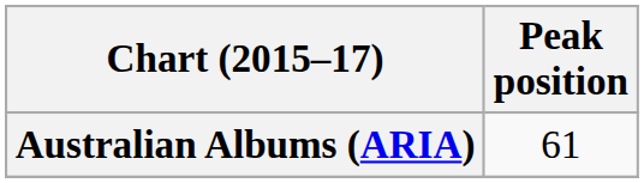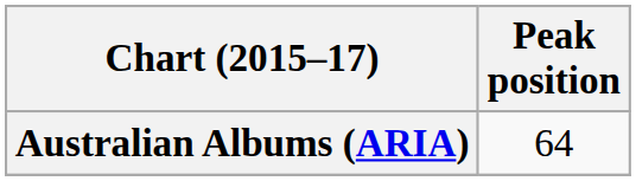 <table class="wikitable sortable plainrowheaders" style="text-align:center">
 <tr>
 <th scope="col">Chart (2015–17)</th>
 <th scope="col">Peak<br> position</th>
 </tr>
 <tr>
 <th scope="row">Australian Albums (<a href='#'>ARIA</a>)</th>
-<td>61</td>
+<td>64</td>
 </tr>
 <tr>
 </tr>
 <tr>
 </tr>
 <tr>
 </tr>
 <tr>
 </tr>
 <tr>
 </tr>
 </table>
